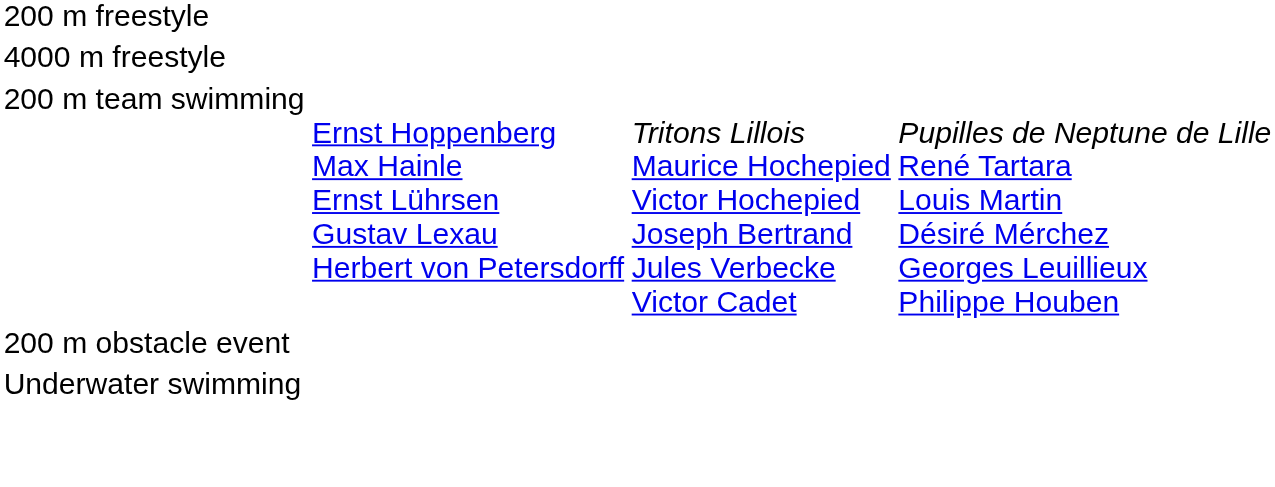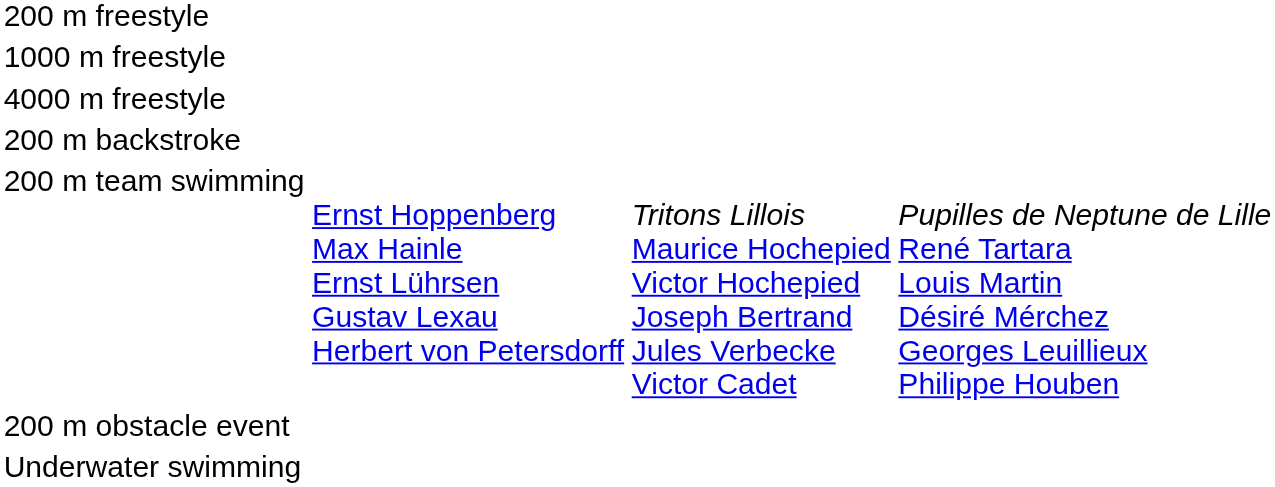 <table>
 <tr>
 <td>200 m freestyle<br></td>
 <td></td>
 <td></td>
 <td></td>
 </tr>
 <tr>
+<td>1000 m freestyle<br></td>
+<td></td>
+<td></td>
+<td></td>
+</tr>
+<tr>
 <td>4000 m freestyle<br></td>
+<td></td>
+<td></td>
+<td></td>
+</tr>
+<tr>
+<td>200 m backstroke<br></td>
 <td></td>
 <td></td>
 <td></td>
 </tr>
 <tr valign="top">
 <td>200 m team swimming<br></td>
 <td><br><a href='#'>Ernst Hoppenberg</a><br><a href='#'>Max Hainle</a><br><a href='#'>Ernst Lührsen</a><br><a href='#'>Gustav Lexau</a><br><a href='#'>Herbert von Petersdorff</a></td>
 <td><br><em>Tritons Lillois</em><br><a href='#'>Maurice Hochepied</a><br><a href='#'>Victor Hochepied</a><br><a href='#'>Joseph Bertrand</a><br><a href='#'>Jules Verbecke</a><br><a href='#'>Victor Cadet</a></td>
 <td><br><em>Pupilles de Neptune de Lille</em><br><a href='#'>René Tartara</a><br><a href='#'>Louis Martin</a><br><a href='#'>Désiré Mérchez</a><br><a href='#'>Georges Leuillieux</a><br><a href='#'>Philippe Houben</a></td>
 </tr>
 <tr>
 <td>200 m obstacle event<br></td>
 <td></td>
 <td></td>
 <td></td>
 </tr>
 <tr>
 <td>Underwater swimming<br></td>
 <td></td>
 <td></td>
 <td></td>
 </tr>
 </table>
